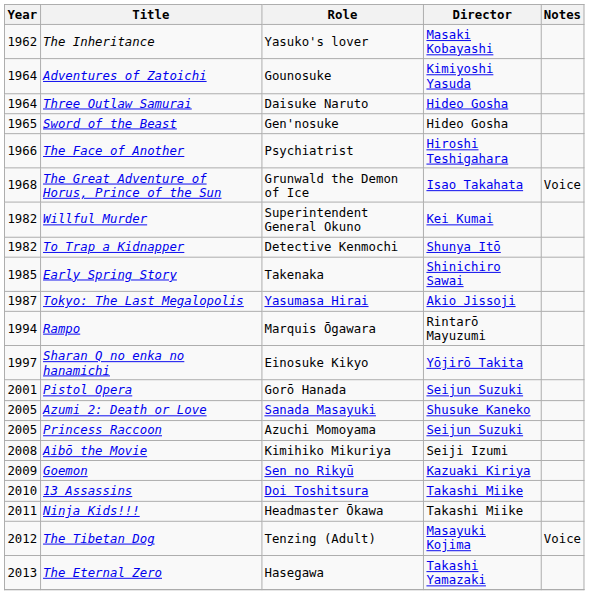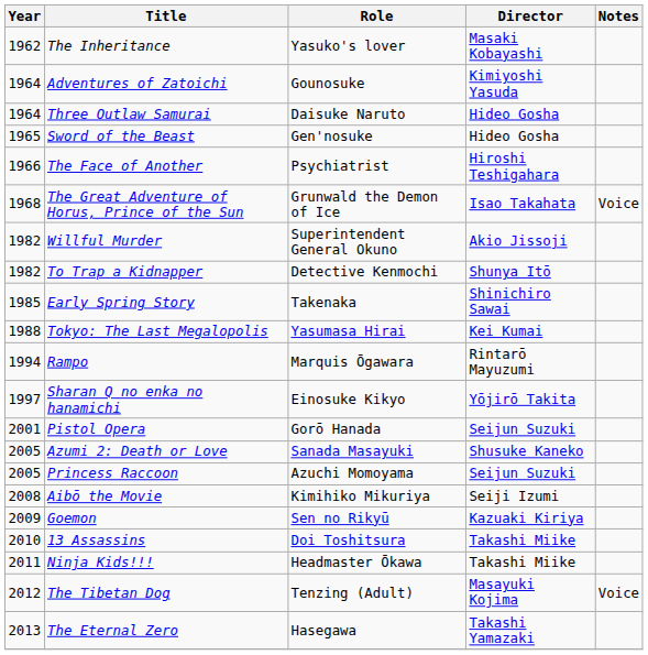 <table class="wikitable sortable">
 <tr>
 <th>Year</th>
 <th>Title</th>
 <th>Role</th>
 <th>Director</th>
 <th class = "unsortable">Notes</th>
 </tr>
 <tr>
 <td>1962</td>
 <td><em>The Inheritance</em></td>
 <td>Yasuko's lover</td>
 <td><a href='#'>Masaki Kobayashi</a></td>
 <td></td>
 </tr>
 <tr>
 <td>1964</td>
 <td><em><a href='#'>Adventures of Zatoichi</a></em></td>
 <td>Gounosuke</td>
 <td><a href='#'>Kimiyoshi Yasuda</a></td>
 <td></td>
 </tr>
 <tr>
 <td>1964</td>
 <td><em><a href='#'>Three Outlaw Samurai</a></em></td>
 <td>Daisuke Naruto</td>
 <td><a href='#'>Hideo Gosha</a></td>
 <td></td>
 </tr>
 <tr>
 <td>1965</td>
 <td><em><a href='#'>Sword of the Beast</a></em></td>
 <td>Gen'nosuke</td>
 <td>Hideo Gosha</td>
 <td></td>
 </tr>
 <tr>
 <td>1966</td>
 <td><em><a href='#'>The Face of Another</a></em></td>
 <td>Psychiatrist</td>
 <td><a href='#'>Hiroshi Teshigahara</a></td>
 <td></td>
 </tr>
 <tr>
 <td>1968</td>
 <td><em><a href='#'>The Great Adventure of Horus, Prince of the Sun</a></em></td>
 <td>Grunwald the Demon of Ice</td>
 <td><a href='#'>Isao Takahata</a></td>
 <td>Voice</td>
 </tr>
 <tr>
 <td>1982</td>
 <td><em><a href='#'>Willful Murder</a></em></td>
 <td>Superintendent General Okuno</td>
-<td><a href='#'>Kei Kumai</a></td>
+<td><a href='#'>Akio Jissoji</a></td>
 <td></td>
 </tr>
 <tr>
 <td>1982</td>
 <td><em><a href='#'>To Trap a Kidnapper</a></em></td>
 <td>Detective Kenmochi</td>
 <td><a href='#'>Shunya Itō</a></td>
 <td></td>
 </tr>
 <tr>
 <td>1985</td>
 <td><em><a href='#'>Early Spring Story</a></em></td>
 <td>Takenaka</td>
 <td><a href='#'>Shinichiro Sawai</a></td>
 <td></td>
 </tr>
 <tr>
-<td>1987</td>
+<td>1988</td>
 <td><em><a href='#'>Tokyo: The Last Megalopolis</a></em></td>
 <td><a href='#'>Yasumasa Hirai</a></td>
-<td><a href='#'>Akio Jissoji</a></td>
+<td><a href='#'>Kei Kumai</a></td>
 <td></td>
 </tr>
 <tr>
 <td>1994</td>
 <td><em><a href='#'>Rampo</a></em></td>
 <td>Marquis Ōgawara</td>
 <td>Rintarō Mayuzumi</td>
 <td></td>
 </tr>
 <tr>
 <td>1997</td>
 <td><em><a href='#'>Sharan Q no enka no hanamichi</a></em></td>
 <td>Einosuke Kikyo</td>
 <td><a href='#'>Yōjirō Takita</a></td>
 <td></td>
 </tr>
 <tr>
 <td>2001</td>
 <td><em><a href='#'>Pistol Opera</a></em></td>
 <td>Gorō Hanada</td>
 <td><a href='#'>Seijun Suzuki</a></td>
 <td></td>
 </tr>
 <tr>
 <td>2005</td>
 <td><em><a href='#'>Azumi 2: Death or Love</a></em></td>
 <td><a href='#'>Sanada Masayuki</a></td>
 <td><a href='#'>Shusuke Kaneko</a></td>
 <td></td>
 </tr>
 <tr>
 <td>2005</td>
 <td><em><a href='#'>Princess Raccoon</a></em></td>
 <td>Azuchi Momoyama</td>
 <td><a href='#'>Seijun Suzuki</a></td>
 <td></td>
 </tr>
 <tr>
 <td>2008</td>
 <td><em><a href='#'>Aibō the Movie</a></em></td>
 <td>Kimihiko Mikuriya</td>
 <td>Seiji Izumi</td>
 <td></td>
 </tr>
 <tr>
 <td>2009</td>
 <td><em><a href='#'>Goemon</a></em></td>
 <td><a href='#'>Sen no Rikyū</a></td>
 <td><a href='#'>Kazuaki Kiriya</a></td>
 <td></td>
 </tr>
 <tr>
 <td>2010</td>
 <td><em><a href='#'>13 Assassins</a></em></td>
 <td><a href='#'>Doi Toshitsura</a></td>
 <td><a href='#'>Takashi Miike</a></td>
 <td></td>
 </tr>
 <tr>
 <td>2011</td>
 <td><em><a href='#'>Ninja Kids!!!</a></em></td>
 <td>Headmaster Ōkawa</td>
 <td>Takashi Miike</td>
 <td></td>
 </tr>
 <tr>
 <td>2012</td>
 <td><em><a href='#'>The Tibetan Dog</a></em></td>
 <td>Tenzing (Adult)</td>
 <td><a href='#'>Masayuki Kojima</a></td>
 <td>Voice</td>
 </tr>
 <tr>
 <td>2013</td>
 <td><em><a href='#'>The Eternal Zero</a></em></td>
 <td>Hasegawa</td>
 <td><a href='#'>Takashi Yamazaki</a></td>
 <td></td>
 </tr>
 <tr>
 </tr>
 </table>
